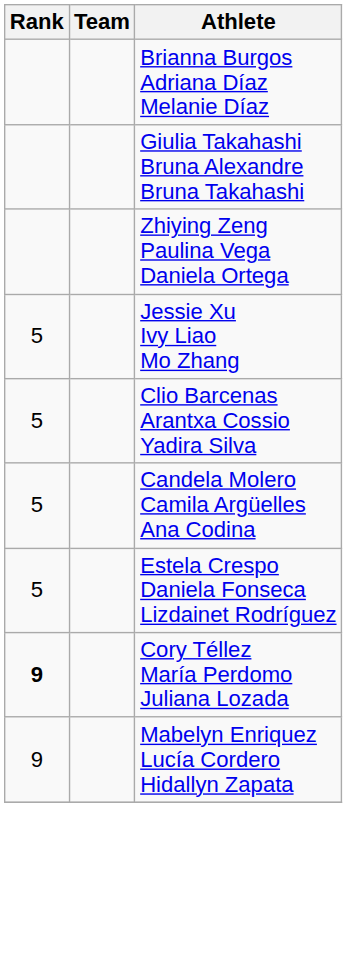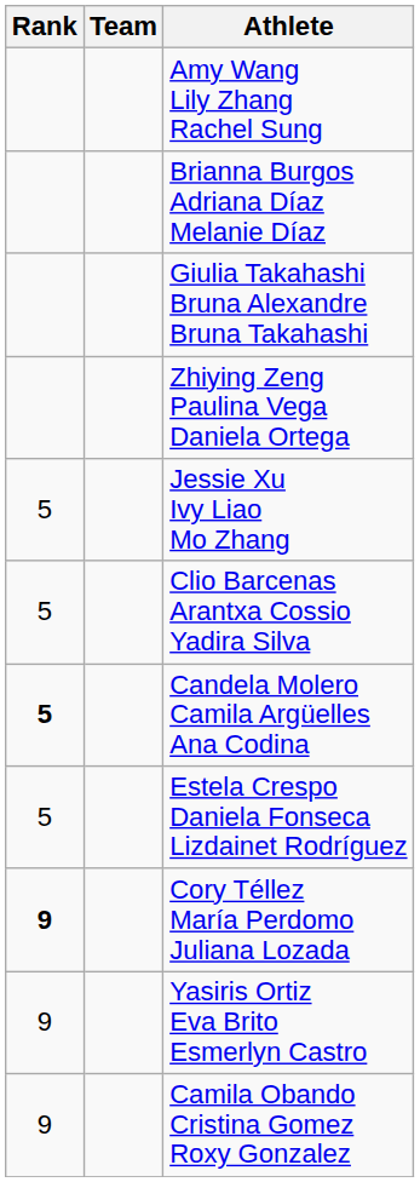 <table class="wikitable sortable" style="text-align:center">
 <tr>
 <th>Rank</th>
 <th>Team</th>
 <th class="unsortable">Athlete</th>
+</tr>
+<tr>
+<td></td>
+<td align="left"></td>
+<td align="left"><a href='#'>Amy Wang</a><br><a href='#'>Lily Zhang</a><br><a href='#'>Rachel Sung</a></td>
 </tr>
 <tr>
 <td></td>
 <td align="left"></td>
 <td align="left"><a href='#'>Brianna Burgos</a><br><a href='#'>Adriana Díaz</a><br><a href='#'>Melanie Díaz</a></td>
 </tr>
 <tr>
 <td></td>
 <td align="left"></td>
 <td align="left"><a href='#'>Giulia Takahashi</a><br><a href='#'>Bruna Alexandre</a><br><a href='#'>Bruna Takahashi</a></td>
 </tr>
 <tr>
 <td></td>
 <td align="left"></td>
 <td align="left"><a href='#'>Zhiying Zeng</a><br><a href='#'>Paulina Vega</a><br><a href='#'>Daniela Ortega</a></td>
 </tr>
 <tr>
 <td>5</td>
 <td align="left"></td>
 <td align="left"><a href='#'>Jessie Xu</a><br><a href='#'>Ivy Liao</a><br><a href='#'>Mo Zhang</a></td>
 </tr>
 <tr>
 <td>5</td>
 <td align="left"></td>
 <td align="left"><a href='#'>Clio Barcenas</a><br><a href='#'>Arantxa Cossio</a><br><a href='#'>Yadira Silva</a></td>
 </tr>
 <tr>
-<td>5</td>
+<td><strong>5</strong></td>
 <td align="left"></td>
 <td align="left"><a href='#'>Candela Molero</a><br><a href='#'>Camila Argüelles</a><br><a href='#'>Ana Codina</a></td>
 </tr>
 <tr>
 <td>5</td>
 <td align="left"></td>
 <td align="left"><a href='#'>Estela Crespo</a><br><a href='#'>Daniela Fonseca</a><br><a href='#'>Lizdainet Rodríguez</a></td>
 </tr>
 <tr>
 <td><strong>9</strong></td>
 <td align="left"></td>
 <td align="left"><a href='#'>Cory Téllez</a><br><a href='#'>María Perdomo</a><br><a href='#'>Juliana Lozada</a></td>
 </tr>
 <tr>
 <td>9</td>
 <td align="left"></td>
-<td align="left"><a href='#'>Mabelyn Enriquez</a><br><a href='#'>Lucía Cordero</a><br><a href='#'>Hidallyn Zapata</a></td>
+<td align="left"><a href='#'>Yasiris Ortiz</a><br><a href='#'>Eva Brito</a><br><a href='#'>Esmerlyn Castro</a></td>
+</tr>
+<tr>
+<td>9</td>
+<td align="left"></td>
+<td align="left"><a href='#'>Camila Obando</a><br><a href='#'>Cristina Gomez</a><br><a href='#'>Roxy Gonzalez</a></td>
 </tr>
 <tr>
 </tr>
 </table>
